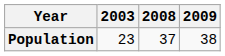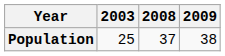 <table class="wikitable" style="text-align:right">
 <tr>
 <th>Year</th>
 <th>2003</th>
 <th>2008</th>
 <th>2009</th>
 </tr>
 <tr>
 <th>Population</th>
-<td>23</td>
+<td>25</td>
 <td>37</td>
 <td>38</td>
 </tr>
 </table>
